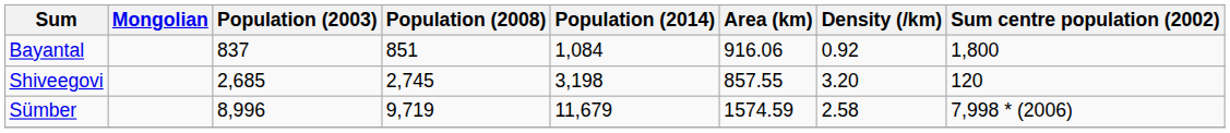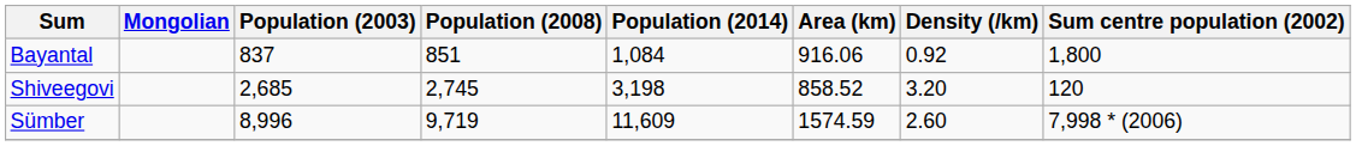 <table class="wikitable">
 <tr>
 <th>Sum</th>
 <th><a href='#'>Mongolian</a></th>
 <th>Population (2003)</th>
 <th>Population (2008)</th>
 <th>Population (2014)</th>
 <th>Area (km)</th>
 <th>Density (/km)</th>
 <th>Sum centre population (2002)</th>
 </tr>
 <tr>
 <td><a href='#'>Bayantal</a></td>
 <td></td>
 <td>837</td>
 <td>851</td>
 <td>1,084</td>
 <td>916.06</td>
 <td>0.92</td>
 <td>1,800</td>
 </tr>
 <tr>
 <td><a href='#'>Shiveegovi</a></td>
 <td></td>
 <td>2,685</td>
 <td>2,745</td>
 <td>3,198</td>
-<td>857.55</td>
+<td>858.52</td>
 <td>3.20</td>
 <td>120</td>
 </tr>
 <tr>
 <td><a href='#'>Sümber</a> </td>
 <td></td>
 <td>8,996</td>
 <td>9,719</td>
-<td>11,679</td>
+<td>11,609</td>
 <td>1574.59</td>
-<td>2.58</td>
+<td>2.60</td>
 <td>7,998 * (2006)</td>
 </tr>
 <tr>
 </tr>
 </table>
